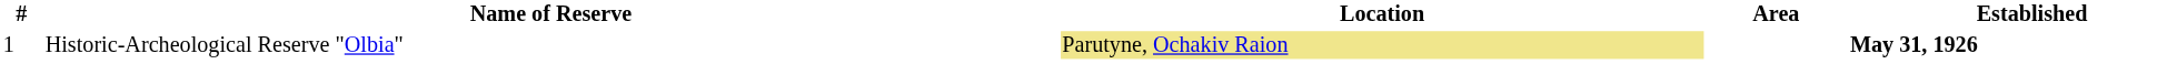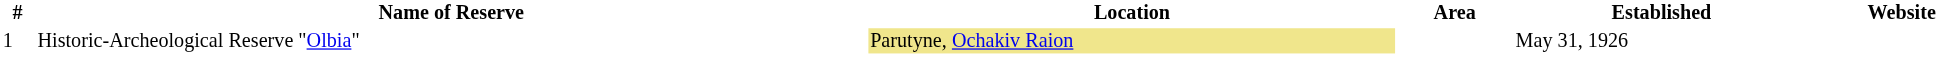 <table class="standard" width="100%">
 <tr>
 <th>#</th>
 <th>Name of Reserve</th>
 <th>Location</th>
 <th>Area</th>
 <th>Established</th>
+<th>Website</th>
 </tr>
 <tr>
 <td>1</td>
 <td>Historic-Archeological Reserve "<a href='#'>Olbia</a>"</td>
 <td style="background: khaki;">Parutyne, <a href='#'>Ochakiv Raion</a></td>
 <td></td>
-<td><strong>May 31, 1926</strong></td>
+<td>May 31, 1926</td>
+<td></td>
 </tr>
 </table>
